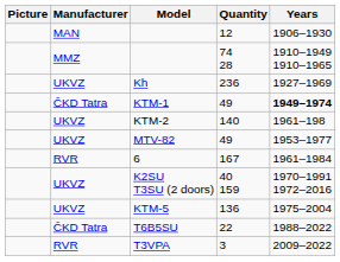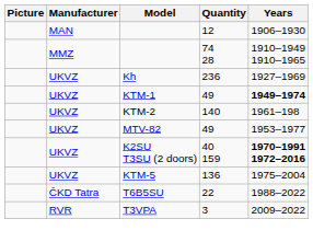 <table class="wikitable sortable">
 <tr>
 <th>Picture</th>
 <th>Manufacturer</th>
 <th>Model</th>
 <th>Quantity</th>
 <th>Years</th>
 </tr>
 <tr>
 <td></td>
 <td> <a href='#'>MAN</a></td>
 <td></td>
 <td>12</td>
 <td>1906–1930</td>
 </tr>
 <tr>
 <td></td>
 <td> <a href='#'>MMZ</a></td>
 <td></td>
 <td>74<br>28</td>
 <td>1910–1949<br>1910–1965</td>
 </tr>
 <tr>
 <td></td>
 <td> <a href='#'>UKVZ</a></td>
 <td><a href='#'>Kh</a></td>
 <td>236</td>
 <td>1927–1969</td>
 </tr>
 <tr>
 <td></td>
-<td> <a href='#'>ČKD Tatra</a></td>
+<td> <a href='#'>UKVZ</a></td>
 <td><a href='#'>KTM-1</a></td>
 <td>49</td>
 <td><strong>1949–1974</strong></td>
 </tr>
 <tr>
 <td></td>
 <td> <a href='#'>UKVZ</a></td>
 <td>KTM-2</td>
 <td>140</td>
 <td>1961–198</td>
 </tr>
 <tr>
 <td></td>
 <td> <a href='#'>UKVZ</a></td>
 <td><a href='#'>MTV-82</a></td>
 <td>49</td>
 <td>1953–1977</td>
 </tr>
 <tr>
 <td></td>
-<td> <a href='#'>RVR</a></td>
-<td>6</td>
-<td>167</td>
-<td>1961–1984</td>
-</tr>
-<tr>
-<td></td>
 <td> <a href='#'>UKVZ</a></td>
 <td><a href='#'>K2SU</a><br><a href='#'>T3SU</a> (2 doors)</td>
 <td>40<br>159</td>
-<td>1970–1991<br>1972–2016</td>
+<td><strong>1970–1991<br>1972–2016</strong></td>
 </tr>
 <tr>
 <td></td>
 <td> <a href='#'>UKVZ</a></td>
 <td><a href='#'>KTM-5</a></td>
 <td>136</td>
 <td>1975–2004</td>
 </tr>
 <tr>
 <td></td>
 <td> <a href='#'>ČKD Tatra</a></td>
 <td><a href='#'>T6B5SU</a></td>
 <td>22</td>
 <td>1988–2022</td>
 </tr>
 <tr>
 <td></td>
 <td> <a href='#'>RVR</a></td>
 <td><a href='#'>T3VPA</a></td>
 <td>3</td>
 <td>2009–2022</td>
 </tr>
 </table>
